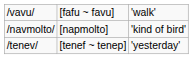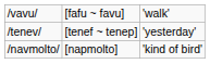 <table class="wikitable">
 <tr>
 <td>/vavu/</td>
 <td>[fafu ~ favu]</td>
 <td>'walk'</td>
 </tr>
 <tr>
+<td>/tenev/</td>
+<td>[tenef ~ tenep]</td>
+<td>'yesterday'</td>
+</tr>
+<tr>
 <td>/navmolto/</td>
 <td>[napmolto]</td>
 <td>'kind of bird'</td>
 </tr>
-<tr>
-<td>/tenev/</td>
-<td>[tenef ~ tenep]</td>
-<td>'yesterday'</td>
-</tr>
 </table>
